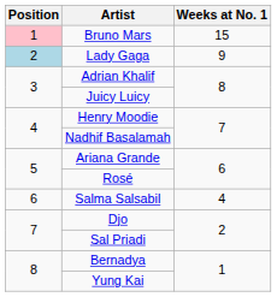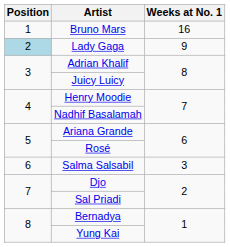 <table class="wikitable plainrowheaders" style="text-align:center;">
 <tr>
 <th scope="col">Position</th>
 <th scope="col">Artist</th>
 <th scope="col">Weeks at No. 1</th>
 </tr>
 <tr>
-<td style="background: pink;">1</td>
+<td>1</td>
 <td><a href='#'>Bruno Mars</a></td>
-<td>15</td>
+<td>16</td>
 </tr>
 <tr>
 <td style="background: lightblue;">2</td>
 <td><a href='#'>Lady Gaga</a></td>
 <td>9</td>
 </tr>
 <tr>
 <td rowspan="2">3</td>
 <td><a href='#'>Adrian Khalif</a></td>
 <td rowspan="2">8</td>
 </tr>
 <tr>
 <td><a href='#'>Juicy Luicy</a></td>
 </tr>
 <tr>
 <td rowspan="2">4</td>
 <td><a href='#'>Henry Moodie</a></td>
 <td rowspan="2">7</td>
 </tr>
 <tr>
 <td><a href='#'>Nadhif Basalamah</a></td>
 </tr>
 <tr>
 <td rowspan="2">5</td>
 <td><a href='#'>Ariana Grande</a></td>
 <td rowspan="2">6</td>
 </tr>
 <tr>
 <td><a href='#'>Rosé</a></td>
 </tr>
 <tr>
 <td>6</td>
 <td><a href='#'>Salma Salsabil</a></td>
-<td>4</td>
+<td>3</td>
 </tr>
 <tr>
 <td rowspan="2">7</td>
 <td><a href='#'>Djo</a></td>
 <td rowspan="2">2</td>
 </tr>
 <tr>
 <td><a href='#'>Sal Priadi</a></td>
 </tr>
 <tr>
 <td rowspan="2">8</td>
 <td><a href='#'>Bernadya</a></td>
 <td rowspan="2">1</td>
 </tr>
 <tr>
 <td><a href='#'>Yung Kai</a></td>
 </tr>
 </table>
